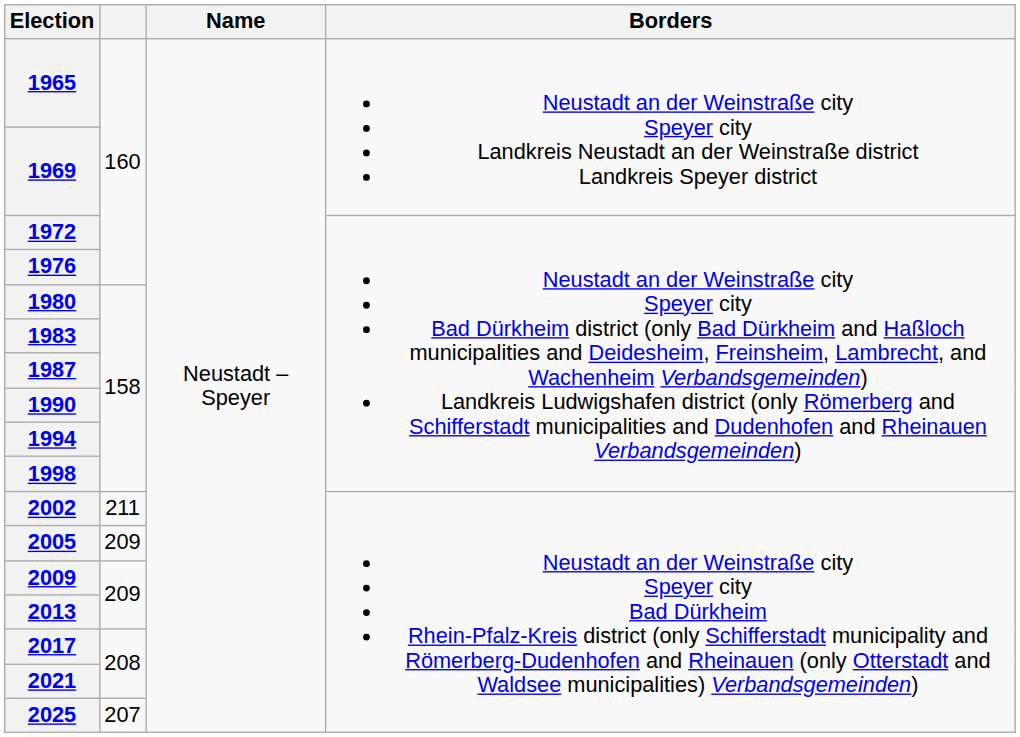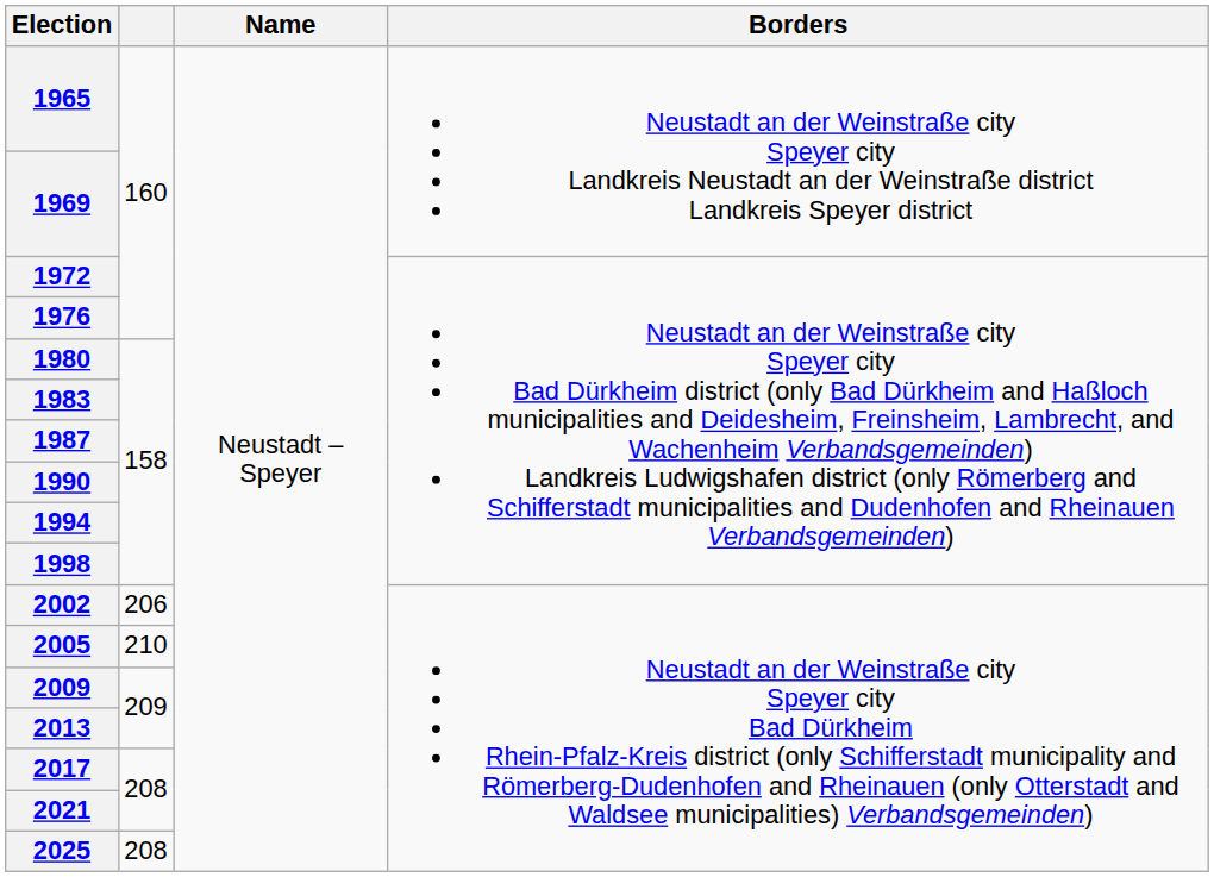 <table class=wikitable style="text-align:center">
 <tr>
 <th>Election</th>
 <th></th>
 <th width=125px>Name</th>
 <th width=500px>Borders</th>
 </tr>
 <tr>
 <th><a href='#'>1965</a></th>
 <td rowspan=4>160</td>
 <td rowspan=17>Neustadt – Speyer</td>
 <td rowspan=2><br><ul><li><a href='#'>Neustadt an der Weinstraße</a> city</li><li><a href='#'>Speyer</a> city</li><li>Landkreis Neustadt an der Weinstraße district</li><li>Landkreis Speyer district</li></ul></td>
 </tr>
 <tr>
 <th><a href='#'>1969</a></th>
 </tr>
 <tr>
 <th><a href='#'>1972</a></th>
 <td rowspan=8><br><ul><li><a href='#'>Neustadt an der Weinstraße</a> city</li><li><a href='#'>Speyer</a> city</li><li><a href='#'>Bad Dürkheim</a> district (only <a href='#'>Bad Dürkheim</a> and <a href='#'>Haßloch</a> municipalities and <a href='#'>Deidesheim</a>, <a href='#'>Freinsheim</a>, <a href='#'>Lambrecht</a>, and <a href='#'>Wachenheim</a> <em><a href='#'>Verbandsgemeinden</a></em>)</li><li>Landkreis Ludwigshafen district (only <a href='#'>Römerberg</a> and <a href='#'>Schifferstadt</a> municipalities and <a href='#'>Dudenhofen</a> and <a href='#'>Rheinauen</a> <em><a href='#'>Verbandsgemeinden</a></em>)</li></ul></td>
 </tr>
 <tr>
 <th><a href='#'>1976</a></th>
 </tr>
 <tr>
 <th><a href='#'>1980</a></th>
 <td rowspan=6>158</td>
 </tr>
 <tr>
 <th><a href='#'>1983</a></th>
 </tr>
 <tr>
 <th><a href='#'>1987</a></th>
 </tr>
 <tr>
 <th><a href='#'>1990</a></th>
 </tr>
 <tr>
 <th><a href='#'>1994</a></th>
 </tr>
 <tr>
 <th><a href='#'>1998</a></th>
 </tr>
 <tr>
 <th><a href='#'>2002</a></th>
-<td>211</td>
+<td>206</td>
 <td rowspan=7><br><ul><li><a href='#'>Neustadt an der Weinstraße</a> city</li><li><a href='#'>Speyer</a> city</li><li><a href='#'>Bad Dürkheim</a></li><li><a href='#'>Rhein-Pfalz-Kreis</a> district (only <a href='#'>Schifferstadt</a> municipality and <a href='#'>Römerberg-Dudenhofen</a> and <a href='#'>Rheinauen</a> (only <a href='#'>Otterstadt</a> and <a href='#'>Waldsee</a> municipalities) <em><a href='#'>Verbandsgemeinden</a></em>)</li></ul></td>
 </tr>
 <tr>
 <th><a href='#'>2005</a></th>
-<td>209</td>
+<td>210</td>
 </tr>
 <tr>
 <th><a href='#'>2009</a></th>
 <td rowspan=2>209</td>
 </tr>
 <tr>
 <th><a href='#'>2013</a></th>
 </tr>
 <tr>
 <th><a href='#'>2017</a></th>
 <td rowspan=2>208</td>
 </tr>
 <tr>
 <th><a href='#'>2021</a></th>
 </tr>
 <tr>
 <th><a href='#'>2025</a></th>
-<td>207</td>
+<td>208</td>
 </tr>
 </table>
